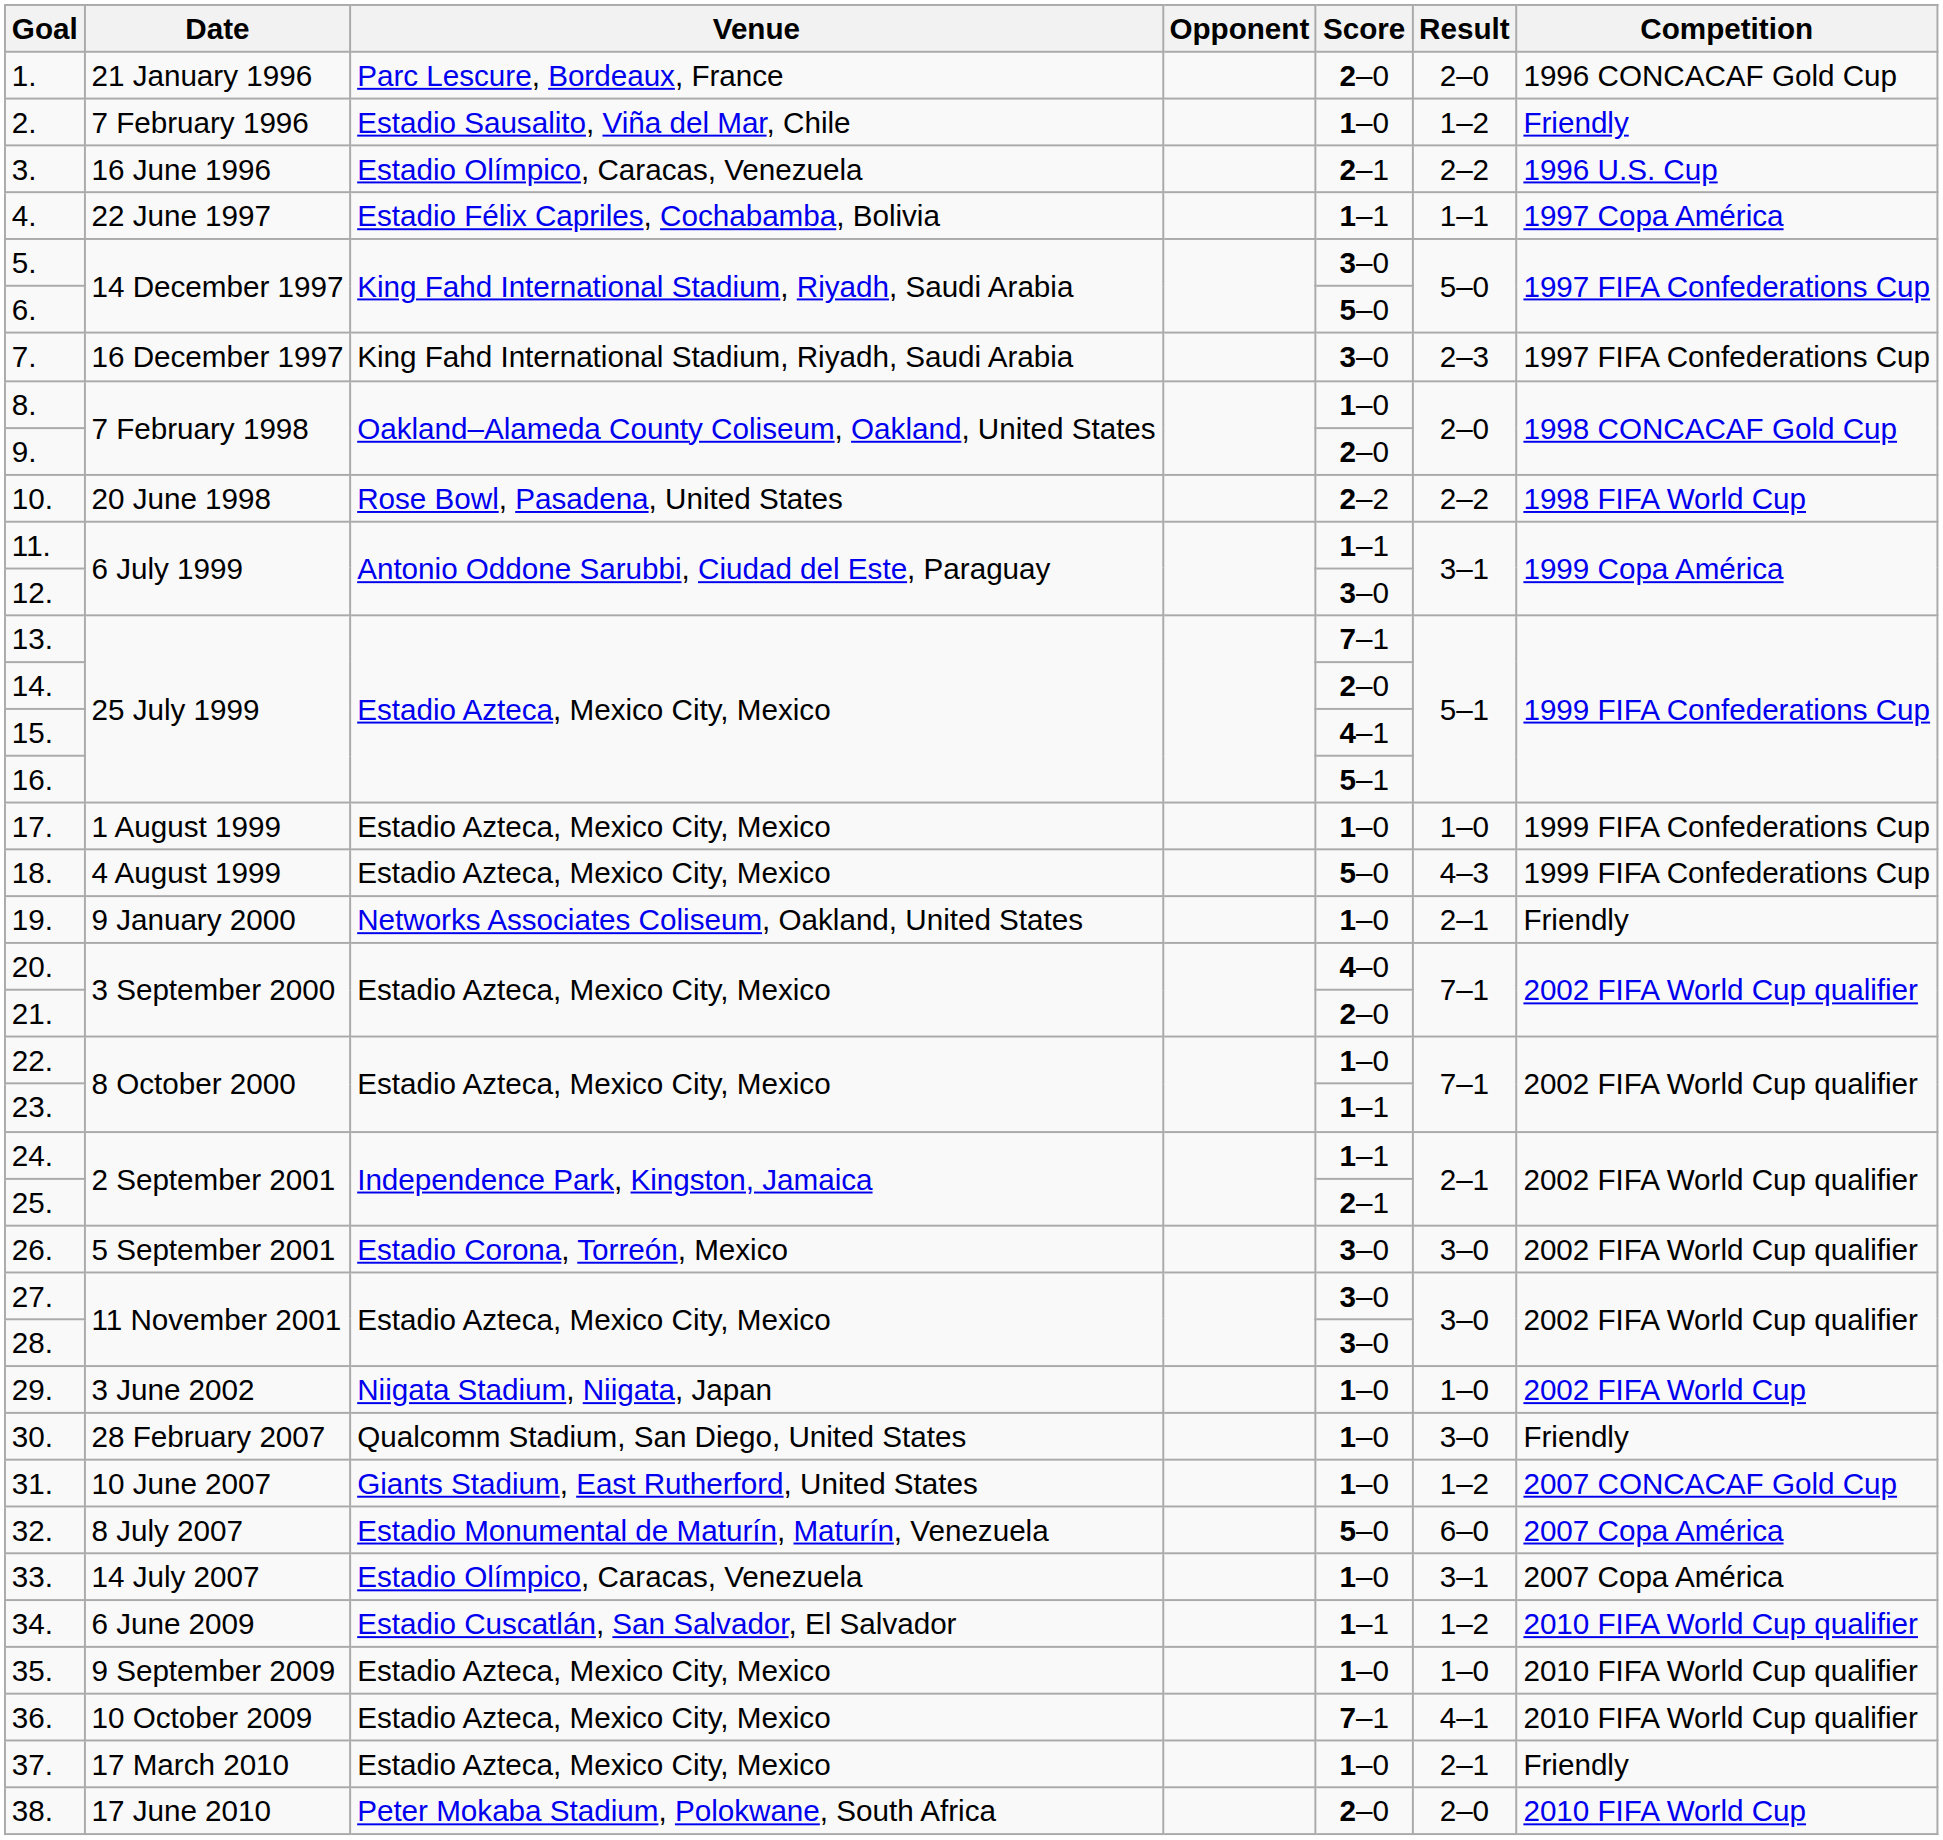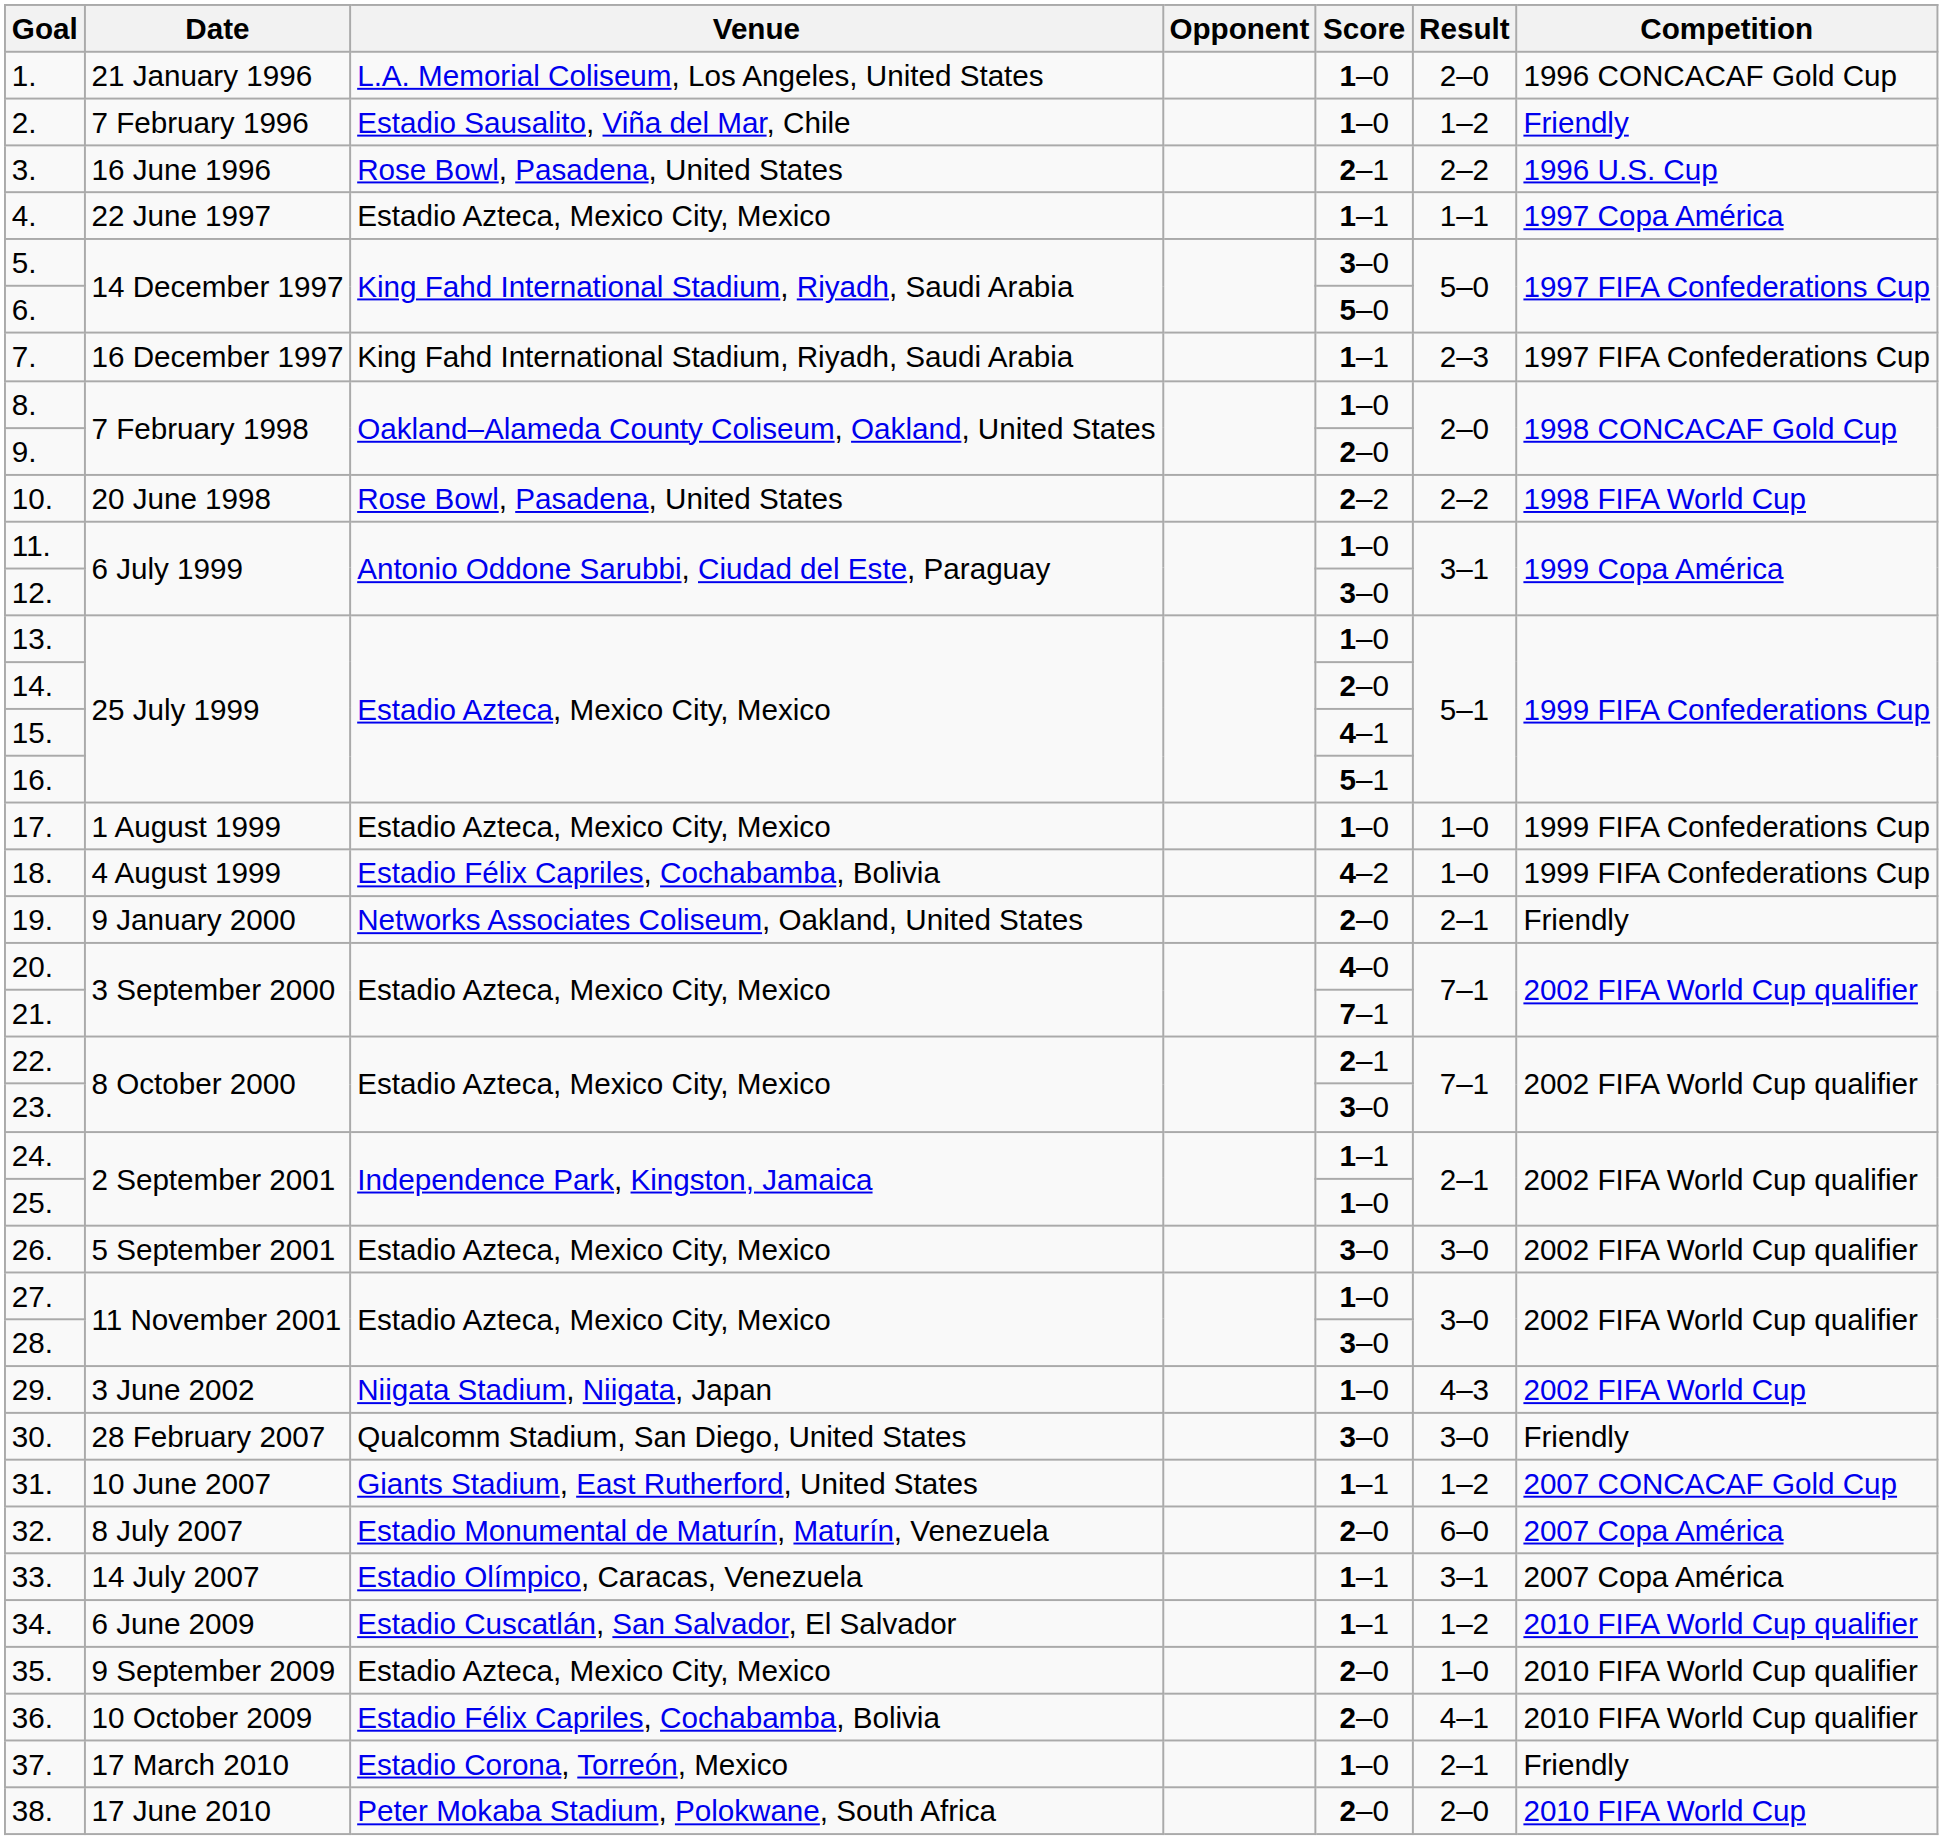 <table class="wikitable" style=font-size:95%>
 <tr>
 <th>Goal</th>
 <th>Date</th>
 <th>Venue</th>
 <th>Opponent</th>
 <th>Score</th>
 <th>Result</th>
 <th>Competition</th>
 </tr>
 <tr>
 <td>1.</td>
 <td>21 January 1996</td>
-<td><a href='#'>Parc Lescure</a>, <a href='#'>Bordeaux</a>, France</td>
+<td><a href='#'>L.A. Memorial Coliseum</a>, Los Angeles, United States</td>
 <td></td>
-<td align=center><strong>2</strong>–0</td>
+<td align=center><strong>1</strong>–0</td>
 <td align=center>2–0</td>
 <td>1996 CONCACAF Gold Cup</td>
 </tr>
 <tr>
 <td>2.</td>
 <td>7 February 1996</td>
 <td><a href='#'>Estadio Sausalito</a>, <a href='#'>Viña del Mar</a>, Chile</td>
 <td></td>
 <td align=center><strong>1</strong>–0</td>
 <td align=center>1–2</td>
 <td><a href='#'>Friendly</a></td>
 </tr>
 <tr>
 <td>3.</td>
 <td>16 June 1996</td>
-<td><a href='#'>Estadio Olímpico</a>, Caracas, Venezuela</td>
+<td><a href='#'>Rose Bowl</a>, <a href='#'>Pasadena</a>, United States</td>
 <td></td>
 <td align=center><strong>2</strong>–1</td>
 <td align=center>2–2</td>
 <td><a href='#'>1996 U.S. Cup</a></td>
 </tr>
 <tr>
 <td>4.</td>
 <td>22 June 1997</td>
-<td><a href='#'>Estadio Félix Capriles</a>, <a href='#'>Cochabamba</a>, Bolivia</td>
+<td>Estadio Azteca, Mexico City, Mexico</td>
 <td></td>
 <td align=center><strong>1</strong>–1</td>
 <td align=center>1–1</td>
 <td><a href='#'>1997 Copa América</a></td>
 </tr>
 <tr>
 <td>5.</td>
 <td rowspan="2">14 December 1997</td>
 <td rowspan="2"><a href='#'>King Fahd International Stadium</a>, <a href='#'>Riyadh</a>, Saudi Arabia</td>
 <td rowspan="2"></td>
 <td align=center><strong>3</strong>–0</td>
 <td rowspan="2" style="text-align:center;">5–0</td>
 <td rowspan="2"><a href='#'>1997 FIFA Confederations Cup</a></td>
 </tr>
 <tr>
 <td>6.</td>
 <td align=center><strong>5</strong>–0</td>
 </tr>
 <tr>
 <td>7.</td>
 <td>16 December 1997</td>
 <td>King Fahd International Stadium, Riyadh, Saudi Arabia</td>
 <td></td>
-<td align=center><strong>3</strong>–0</td>
+<td align=center><strong>1</strong>–1</td>
 <td align=center>2–3</td>
 <td>1997 FIFA Confederations Cup</td>
 </tr>
 <tr>
 <td>8.</td>
 <td rowspan="2">7 February 1998</td>
 <td rowspan="2"><a href='#'>Oakland–Alameda County Coliseum</a>, <a href='#'>Oakland</a>, United States</td>
 <td rowspan="2"></td>
 <td align=center><strong>1</strong>–0</td>
 <td rowspan="2" style="text-align:center;">2–0</td>
 <td rowspan="2"><a href='#'>1998 CONCACAF Gold Cup</a></td>
 </tr>
 <tr>
 <td>9.</td>
 <td align=center><strong>2</strong>–0</td>
 </tr>
 <tr>
 <td>10.</td>
 <td>20 June 1998</td>
 <td><a href='#'>Rose Bowl</a>, <a href='#'>Pasadena</a>, United States</td>
 <td></td>
 <td align=center><strong>2</strong>–2</td>
 <td align=center>2–2</td>
 <td><a href='#'>1998 FIFA World Cup</a></td>
 </tr>
 <tr>
 <td>11.</td>
 <td rowspan="2">6 July 1999</td>
 <td rowspan="2"><a href='#'>Antonio Oddone Sarubbi</a>, <a href='#'>Ciudad del Este</a>, Paraguay</td>
 <td rowspan="2"></td>
-<td align=center><strong>1</strong>–1</td>
+<td align=center><strong>1</strong>–0</td>
 <td rowspan="2" style="text-align:center;">3–1</td>
 <td rowspan="2"><a href='#'>1999 Copa América</a></td>
 </tr>
 <tr>
 <td>12.</td>
 <td align=center><strong>3</strong>–0</td>
 </tr>
 <tr>
 <td>13.</td>
 <td rowspan="4">25 July 1999</td>
 <td rowspan="4"><a href='#'>Estadio Azteca</a>, Mexico City, Mexico</td>
 <td rowspan="4"></td>
-<td align=center><strong>7</strong>–1</td>
+<td align=center><strong>1</strong>–0</td>
 <td rowspan="4" style="text-align:center;">5–1</td>
 <td rowspan="4"><a href='#'>1999 FIFA Confederations Cup</a></td>
 </tr>
 <tr>
 <td>14.</td>
 <td align=center><strong>2</strong>–0</td>
 </tr>
 <tr>
 <td>15.</td>
 <td align=center><strong>4</strong>–1</td>
 </tr>
 <tr>
 <td>16.</td>
 <td align=center><strong>5</strong>–1</td>
 </tr>
 <tr>
 <td>17.</td>
 <td>1 August 1999</td>
 <td>Estadio Azteca, Mexico City, Mexico</td>
 <td></td>
 <td align=center><strong>1</strong>–0</td>
 <td align=center>1–0</td>
 <td>1999 FIFA Confederations Cup</td>
 </tr>
 <tr>
 <td>18.</td>
 <td>4 August 1999</td>
-<td>Estadio Azteca, Mexico City, Mexico</td>
+<td><a href='#'>Estadio Félix Capriles</a>, <a href='#'>Cochabamba</a>, Bolivia</td>
 <td></td>
-<td align=center><strong>5</strong>–0</td>
-<td align=center>4–3</td>
+<td align=center><strong>4</strong>–2</td>
+<td align=center>1–0</td>
 <td>1999 FIFA Confederations Cup</td>
 </tr>
 <tr>
 <td>19.</td>
 <td>9 January 2000</td>
 <td><a href='#'>Networks Associates Coliseum</a>, Oakland, United States</td>
 <td></td>
-<td align=center><strong>1</strong>–0</td>
+<td align=center><strong>2</strong>–0</td>
 <td align=center>2–1</td>
 <td>Friendly</td>
 </tr>
 <tr>
 <td>20.</td>
 <td rowspan="2">3 September 2000</td>
 <td rowspan="2">Estadio Azteca, Mexico City, Mexico</td>
 <td rowspan="2"></td>
 <td align=center><strong>4</strong>–0</td>
 <td rowspan="2" style="text-align:center;">7–1</td>
 <td rowspan="2"><a href='#'>2002 FIFA World Cup qualifier</a></td>
 </tr>
 <tr>
 <td>21.</td>
-<td align=center><strong>2</strong>–0</td>
+<td align=center><strong>7</strong>–1</td>
 </tr>
 <tr>
 <td>22.</td>
 <td rowspan="2">8 October 2000</td>
 <td rowspan="2">Estadio Azteca, Mexico City, Mexico</td>
 <td rowspan="2"></td>
-<td align=center><strong>1</strong>–0</td>
+<td align=center><strong>2</strong>–1</td>
 <td rowspan="2" style="text-align:center;">7–1</td>
 <td rowspan="2">2002 FIFA World Cup qualifier</td>
 </tr>
 <tr>
 <td>23.</td>
-<td align=center><strong>1</strong>–1</td>
+<td align=center><strong>3</strong>–0</td>
 </tr>
 <tr>
 <td>24.</td>
 <td rowspan="2">2 September 2001</td>
 <td rowspan="2"><a href='#'>Independence Park</a>, <a href='#'>Kingston, Jamaica</a></td>
 <td rowspan="2"></td>
 <td align=center><strong>1</strong>–1</td>
 <td rowspan="2" style="text-align:center;">2–1</td>
 <td rowspan="2">2002 FIFA World Cup qualifier</td>
 </tr>
 <tr>
 <td>25.</td>
-<td align=center><strong>2</strong>–1</td>
+<td align=center><strong>1</strong>–0</td>
 </tr>
 <tr>
 <td>26.</td>
 <td>5 September 2001</td>
-<td><a href='#'>Estadio Corona</a>, <a href='#'>Torreón</a>, Mexico</td>
+<td>Estadio Azteca, Mexico City, Mexico</td>
 <td></td>
 <td align=center><strong>3</strong>–0</td>
 <td align=center>3–0</td>
 <td>2002 FIFA World Cup qualifier</td>
 </tr>
 <tr>
 <td>27.</td>
 <td rowspan="2">11 November 2001</td>
 <td rowspan="2">Estadio Azteca, Mexico City, Mexico</td>
 <td rowspan="2"></td>
-<td align=center><strong>3</strong>–0</td>
+<td align=center><strong>1</strong>–0</td>
 <td rowspan="2" style="text-align:center;">3–0</td>
 <td rowspan="2">2002 FIFA World Cup qualifier</td>
 </tr>
 <tr>
 <td>28.</td>
 <td align=center><strong>3</strong>–0</td>
 </tr>
 <tr>
 <td>29.</td>
 <td>3 June 2002</td>
 <td><a href='#'>Niigata Stadium</a>, <a href='#'>Niigata</a>, Japan</td>
 <td></td>
 <td align=center><strong>1</strong>–0</td>
-<td align=center>1–0</td>
+<td align=center>4–3</td>
 <td><a href='#'>2002 FIFA World Cup</a></td>
 </tr>
 <tr>
 <td>30.</td>
 <td>28 February 2007</td>
 <td>Qualcomm Stadium, San Diego, United States</td>
 <td></td>
-<td align=center><strong>1</strong>–0</td>
+<td align=center><strong>3</strong>–0</td>
 <td align=center>3–0</td>
 <td>Friendly</td>
 </tr>
 <tr>
 <td>31.</td>
 <td>10 June 2007</td>
 <td><a href='#'>Giants Stadium</a>, <a href='#'>East Rutherford</a>, United States</td>
 <td></td>
-<td align=center><strong>1</strong>–0</td>
+<td align=center><strong>1</strong>–1</td>
 <td align=center>1–2</td>
 <td><a href='#'>2007 CONCACAF Gold Cup</a></td>
 </tr>
 <tr>
 <td>32.</td>
 <td>8 July 2007</td>
 <td><a href='#'>Estadio Monumental de Maturín</a>, <a href='#'>Maturín</a>, Venezuela</td>
 <td></td>
-<td align=center><strong>5</strong>–0</td>
+<td align=center><strong>2</strong>–0</td>
 <td align=center>6–0</td>
 <td><a href='#'>2007 Copa América</a></td>
 </tr>
 <tr>
 <td>33.</td>
 <td>14 July 2007</td>
 <td><a href='#'>Estadio Olímpico</a>, Caracas, Venezuela</td>
 <td></td>
-<td align=center><strong>1</strong>–0</td>
+<td align=center><strong>1</strong>–1</td>
 <td align=center>3–1</td>
 <td>2007 Copa América</td>
 </tr>
 <tr>
 <td>34.</td>
 <td>6 June 2009</td>
 <td><a href='#'>Estadio Cuscatlán</a>, <a href='#'>San Salvador</a>, El Salvador</td>
 <td></td>
 <td align=center><strong>1</strong>–1</td>
 <td align=center>1–2</td>
 <td><a href='#'>2010 FIFA World Cup qualifier</a></td>
 </tr>
 <tr>
 <td>35.</td>
 <td>9 September 2009</td>
 <td>Estadio Azteca, Mexico City, Mexico</td>
 <td></td>
-<td align=center><strong>1</strong>–0</td>
+<td align=center><strong>2</strong>–0</td>
 <td align=center>1–0</td>
 <td 2010 FIFA World Cup qualification (CONCACAF)>2010 FIFA World Cup qualifier</td>
 </tr>
 <tr>
 <td>36.</td>
 <td>10 October 2009</td>
-<td>Estadio Azteca, Mexico City, Mexico</td>
+<td><a href='#'>Estadio Félix Capriles</a>, <a href='#'>Cochabamba</a>, Bolivia</td>
 <td></td>
-<td align=center><strong>7</strong>–1</td>
+<td align=center><strong>2</strong>–0</td>
 <td align=center>4–1</td>
 <td>2010 FIFA World Cup qualifier</td>
 </tr>
 <tr>
 <td>37.</td>
 <td>17 March 2010</td>
-<td>Estadio Azteca, Mexico City, Mexico</td>
+<td><a href='#'>Estadio Corona</a>, <a href='#'>Torreón</a>, Mexico</td>
 <td></td>
 <td align=center><strong>1</strong>–0</td>
 <td align=center>2–1</td>
 <td>Friendly</td>
 </tr>
 <tr>
 <td>38.</td>
 <td>17 June 2010</td>
 <td><a href='#'>Peter Mokaba Stadium</a>, <a href='#'>Polokwane</a>, South Africa</td>
 <td></td>
 <td align=center><strong>2</strong>–0</td>
 <td align=center>2–0</td>
 <td><a href='#'>2010 FIFA World Cup</a></td>
 </tr>
 </table>
